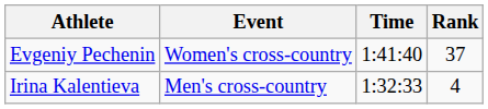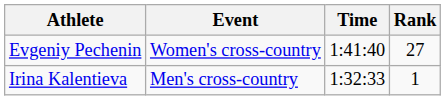 <table class=wikitable style="font-size:90%">
 <tr>
 <th>Athlete</th>
 <th>Event</th>
 <th>Time</th>
 <th>Rank</th>
 </tr>
 <tr align=center>
 <td align=left><a href='#'>Evgeniy Pechenin</a></td>
 <td align=left><a href='#'>Women's cross-country</a></td>
 <td>1:41:40</td>
-<td>37</td>
+<td>27</td>
 </tr>
 <tr align=center>
 <td align=left><a href='#'>Irina Kalentieva</a></td>
 <td align=left><a href='#'>Men's cross-country</a></td>
 <td>1:32:33</td>
-<td>4</td>
+<td>1</td>
 </tr>
 </table>
